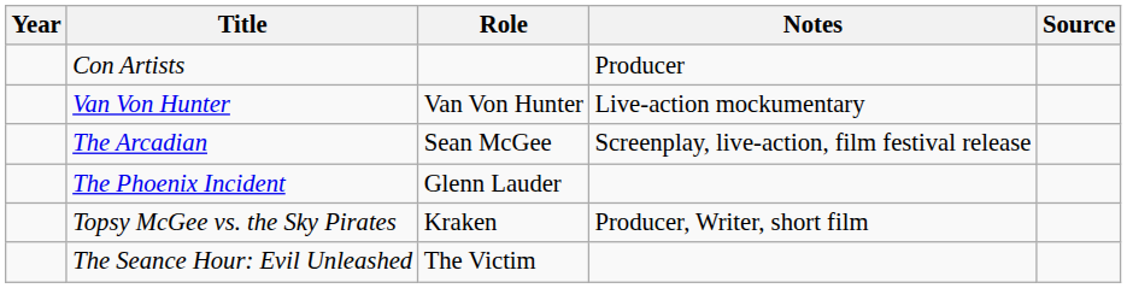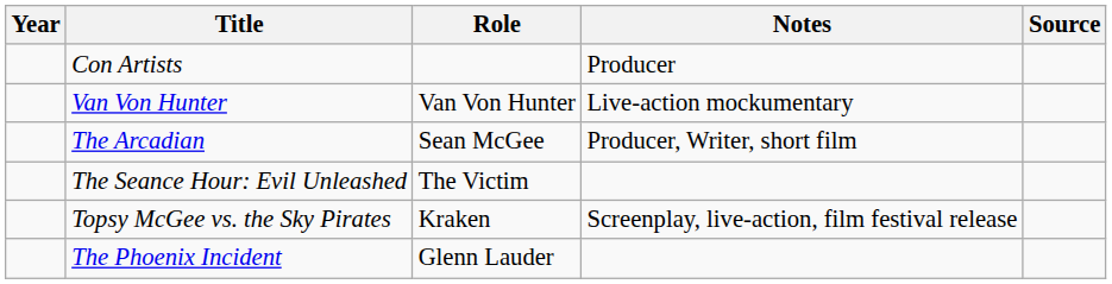 <table class="wikitable sortable plainrowheaders">
 <tr>
 <th>Year</th>
 <th>Title</th>
 <th>Role</th>
 <th class="unsortable">Notes</th>
 <th class="unsortable">Source</th>
 </tr>
 <tr>
 <td></td>
 <td><em>Con Artists</em></td>
 <td></td>
 <td>Producer</td>
 <td></td>
 </tr>
 <tr>
 <td></td>
 <td><em><a href='#'>Van Von Hunter</a></em></td>
 <td>Van Von Hunter </td>
 <td>Live-action mockumentary</td>
 <td></td>
 </tr>
 <tr>
 <td></td>
 <td><em><a href='#'>The Arcadian</a></em></td>
 <td>Sean McGee</td>
+<td>Producer, Writer, short film</td>
+<td></td>
+</tr>
+<tr>
+<td></td>
+<td><em>The Seance Hour: Evil Unleashed</em></td>
+<td>The Victim</td>
+<td></td>
+<td></td>
+</tr>
+<tr>
+<td></td>
+<td><em>Topsy McGee vs. the Sky Pirates</em></td>
+<td>Kraken</td>
 <td>Screenplay, live-action, film festival release</td>
 <td></td>
 </tr>
 <tr>
 <td></td>
 <td><em><a href='#'>The Phoenix Incident</a></em></td>
 <td>Glenn Lauder</td>
 <td></td>
 <td></td>
 </tr>
-<tr>
-<td></td>
-<td><em>Topsy McGee vs. the Sky Pirates</em></td>
-<td>Kraken</td>
-<td>Producer, Writer, short film</td>
-<td></td>
-</tr>
-<tr>
-<td></td>
-<td><em>The Seance Hour: Evil Unleashed</em></td>
-<td>The Victim</td>
-<td></td>
-<td></td>
-</tr>
 </table>
